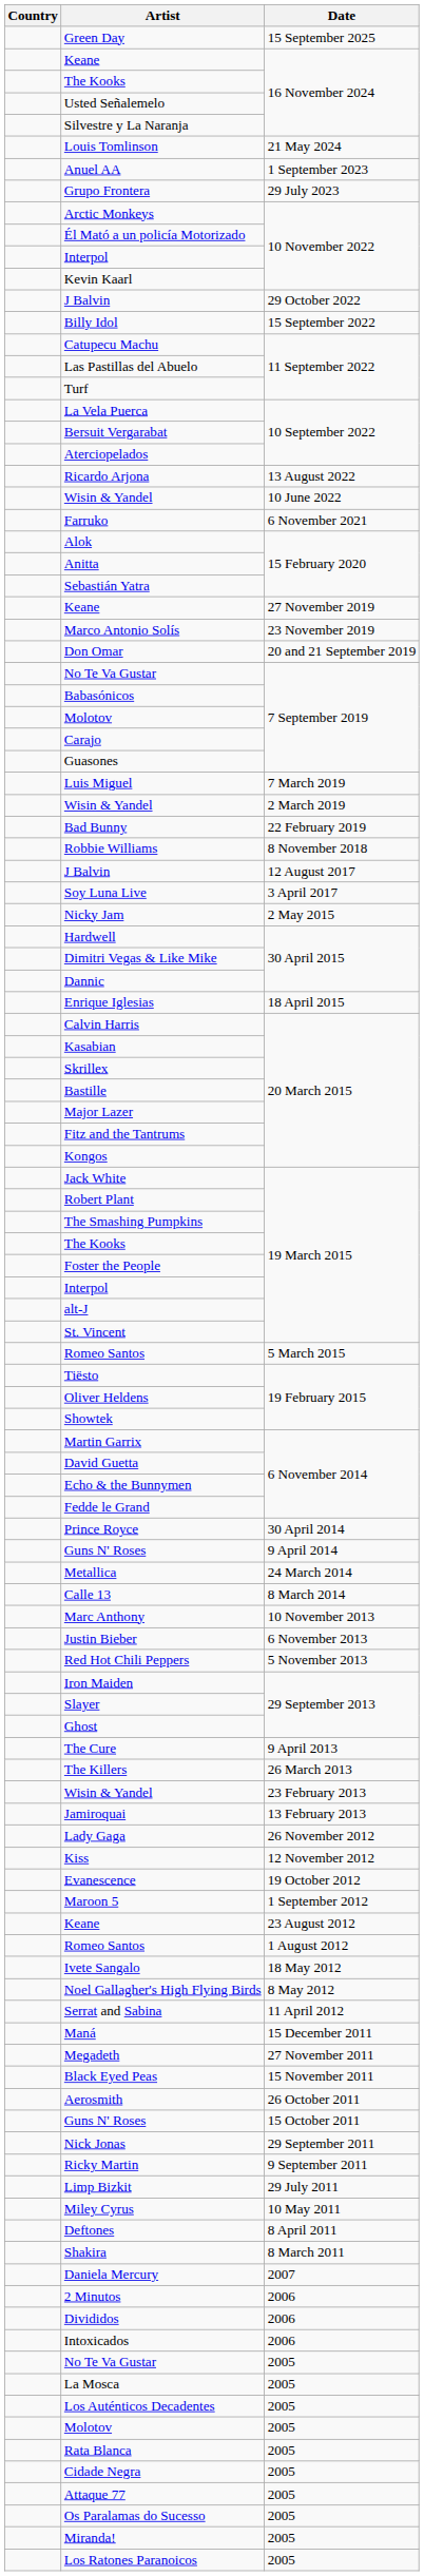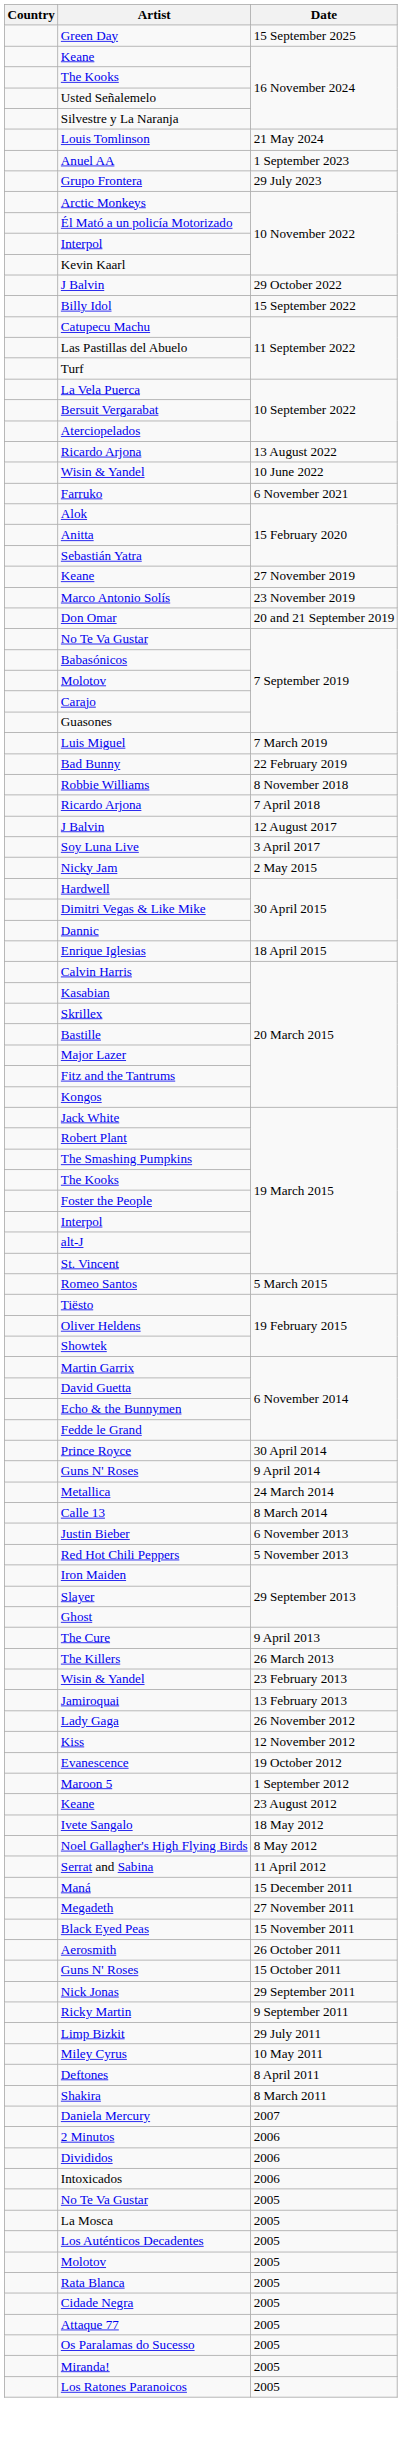 <table class="wikitable sortable" style="text-align:right">
 <tr>
 <th>Country</th>
 <th>Artist</th>
 <th>Date</th>
 </tr>
 <tr>
 <td align="left"></td>
 <td align="left"><a href='#'>Green Day</a></td>
 <td align="left">15 September 2025</td>
 </tr>
 <tr>
 <td align=left></td>
 <td align=left><a href='#'>Keane</a></td>
 <td align="left" rowspan="4">16 November 2024</td>
 </tr>
 <tr>
 <td align=left></td>
 <td align=left><a href='#'>The Kooks</a></td>
 </tr>
 <tr>
 <td align=left></td>
 <td align=left>Usted Señalemelo</td>
 </tr>
 <tr>
 <td align=left></td>
 <td align=left>Silvestre y La Naranja</td>
 </tr>
 <tr>
 <td align=left></td>
 <td align=left><a href='#'>Louis Tomlinson</a></td>
 <td align="left">21 May 2024</td>
 </tr>
 <tr>
 <td align=left></td>
 <td align=left><a href='#'>Anuel AA</a></td>
 <td align="left">1 September 2023</td>
 </tr>
 <tr>
 <td align=left></td>
 <td align=left><a href='#'>Grupo Frontera</a></td>
 <td align="left">29 July 2023</td>
 </tr>
 <tr>
 <td align=left></td>
 <td align=left><a href='#'>Arctic Monkeys</a></td>
 <td rowspan="4" align="left">10 November 2022</td>
 </tr>
 <tr>
 <td align=left></td>
 <td align=left><a href='#'>Él Mató a un policía Motorizado</a></td>
 </tr>
 <tr>
 <td align=left></td>
 <td align=left><a href='#'>Interpol</a></td>
 </tr>
 <tr>
 <td align=left></td>
 <td align=left>Kevin Kaarl</td>
 </tr>
 <tr>
 <td align=left></td>
 <td align=left><a href='#'>J Balvin</a></td>
 <td align=left>29 October 2022</td>
 </tr>
 <tr>
 <td align=left></td>
 <td align=left><a href='#'>Billy Idol</a></td>
 <td align=left>15 September 2022</td>
 </tr>
 <tr>
 <td align=left></td>
 <td align=left><a href='#'>Catupecu Machu</a></td>
 <td align=left rowspan="3">11 September 2022</td>
 </tr>
 <tr>
 <td align=left></td>
 <td align=left>Las Pastillas del Abuelo</td>
 </tr>
 <tr>
 <td align=left></td>
 <td align=left>Turf</td>
 </tr>
 <tr>
 <td align=left></td>
 <td align=left><a href='#'>La Vela Puerca</a></td>
 <td align=left rowspan="3">10 September 2022</td>
 </tr>
 <tr>
 <td align=left></td>
 <td align=left><a href='#'>Bersuit Vergarabat</a></td>
 </tr>
 <tr>
 <td align=left></td>
 <td align=left><a href='#'>Aterciopelados</a></td>
 </tr>
 <tr>
 <td align=left></td>
 <td align=left><a href='#'>Ricardo Arjona</a></td>
 <td align=left>13 August 2022</td>
 </tr>
 <tr>
 <td align="left"></td>
 <td align="left"><a href='#'>Wisin & Yandel</a></td>
 <td align="left">10 June 2022</td>
 </tr>
 <tr>
 <td align="left"></td>
 <td align="left"><a href='#'>Farruko</a></td>
 <td align="left">6 November 2021</td>
 </tr>
 <tr>
 <td align="left"></td>
 <td align="left"><a href='#'>Alok</a></td>
 <td rowspan="3" align="left">15 February 2020</td>
 </tr>
 <tr>
 <td align=left></td>
 <td align=left><a href='#'>Anitta</a></td>
 </tr>
 <tr>
 <td align=left></td>
 <td align=left><a href='#'>Sebastián Yatra</a></td>
 </tr>
 <tr>
 <td align=left></td>
 <td align=left><a href='#'>Keane</a></td>
 <td align=left>27 November 2019</td>
 </tr>
 <tr>
 <td align=left></td>
 <td align=left><a href='#'>Marco Antonio Solís</a></td>
 <td align=left>23 November 2019</td>
 </tr>
 <tr>
 <td align=left></td>
 <td align=left><a href='#'>Don Omar</a></td>
 <td align=left>20 and 21 September 2019</td>
 </tr>
 <tr>
 <td align=left></td>
 <td align=left><a href='#'>No Te Va Gustar</a></td>
 <td align=left rowspan="5">7 September 2019</td>
 </tr>
 <tr>
 <td align=left></td>
 <td align=left><a href='#'>Babasónicos</a></td>
 </tr>
 <tr>
 <td align=left></td>
 <td align=left><a href='#'>Molotov</a></td>
 </tr>
 <tr>
 <td align=left></td>
 <td align=left><a href='#'>Carajo</a></td>
 </tr>
 <tr>
 <td align=left></td>
 <td align=left>Guasones</td>
 </tr>
 <tr>
 <td align=left></td>
 <td align=left><a href='#'>Luis Miguel</a></td>
 <td align=left>7 March 2019</td>
 </tr>
 <tr>
 <td align=left></td>
-<td align=left><a href='#'>Wisin & Yandel</a></td>
-<td align=left>2 March 2019</td>
-</tr>
-<tr>
-<td align=left></td>
 <td align=left><a href='#'>Bad Bunny</a></td>
 <td align=left>22 February 2019</td>
 </tr>
 <tr>
 <td align=left></td>
 <td align=left><a href='#'>Robbie Williams</a></td>
 <td align=left>8 November 2018</td>
+</tr>
+<tr>
+<td align=left></td>
+<td align=left><a href='#'>Ricardo Arjona</a></td>
+<td align=left>7 April 2018</td>
 </tr>
 <tr>
 <td align=left></td>
 <td align=left><a href='#'>J Balvin</a></td>
 <td align=left>12 August 2017</td>
 </tr>
 <tr>
 <td align=left></td>
 <td align=left><a href='#'>Soy Luna Live</a></td>
 <td align=left>3 April 2017</td>
 </tr>
 <tr>
 <td align=left></td>
 <td align=left><a href='#'>Nicky Jam</a></td>
 <td align=left>2 May 2015</td>
 </tr>
 <tr>
 <td align=left></td>
 <td align=left><a href='#'>Hardwell</a></td>
 <td align=left rowspan="3">30 April 2015</td>
 </tr>
 <tr>
 <td align=left></td>
 <td align=left><a href='#'>Dimitri Vegas & Like Mike</a></td>
 </tr>
 <tr>
 <td align=left></td>
 <td align=left><a href='#'>Dannic</a></td>
 </tr>
 <tr>
 <td align=left></td>
 <td align=left><a href='#'>Enrique Iglesias</a></td>
 <td align=left>18 April 2015</td>
 </tr>
 <tr>
 <td align=left></td>
 <td align=left><a href='#'>Calvin Harris</a></td>
 <td align=left rowspan="7">20 March 2015</td>
 </tr>
 <tr>
 <td align=left></td>
 <td align=left><a href='#'>Kasabian</a></td>
 </tr>
 <tr>
 <td align=left></td>
 <td align=left><a href='#'>Skrillex</a></td>
 </tr>
 <tr>
 <td align=left></td>
 <td align=left><a href='#'>Bastille</a></td>
 </tr>
 <tr>
 <td align=left></td>
 <td align=left><a href='#'>Major Lazer</a></td>
 </tr>
 <tr>
 <td align=left></td>
 <td align=left><a href='#'>Fitz and the Tantrums</a></td>
 </tr>
 <tr>
 <td align=left></td>
 <td align=left><a href='#'>Kongos</a></td>
 </tr>
 <tr>
 <td align=left></td>
 <td align=left><a href='#'>Jack White</a></td>
 <td align=left rowspan="8">19 March 2015</td>
 </tr>
 <tr>
 <td align=left></td>
 <td align=left><a href='#'>Robert Plant</a></td>
 </tr>
 <tr>
 <td align=left></td>
 <td align=left><a href='#'>The Smashing Pumpkins</a></td>
 </tr>
 <tr>
 <td align=left></td>
 <td align=left><a href='#'>The Kooks</a></td>
 </tr>
 <tr>
 <td align=left></td>
 <td align=left><a href='#'>Foster the People</a></td>
 </tr>
 <tr>
 <td align=left></td>
 <td align=left><a href='#'>Interpol</a></td>
 </tr>
 <tr>
 <td align=left></td>
 <td align=left><a href='#'>alt-J</a></td>
 </tr>
 <tr>
 <td align=left></td>
 <td align=left><a href='#'>St. Vincent</a></td>
 </tr>
 <tr>
 <td align=left></td>
 <td align=left><a href='#'>Romeo Santos</a></td>
 <td align=left>5 March 2015</td>
 </tr>
 <tr>
 <td align=left></td>
 <td align=left><a href='#'>Tiësto</a></td>
 <td align=left rowspan="3">19 February 2015</td>
 </tr>
 <tr>
 <td align=left></td>
 <td align=left><a href='#'>Oliver Heldens</a></td>
 </tr>
 <tr>
 <td align=left></td>
 <td align=left><a href='#'>Showtek</a></td>
 </tr>
 <tr>
 <td align=left></td>
 <td align=left><a href='#'>Martin Garrix</a></td>
 <td align=left rowspan="4">6 November 2014</td>
 </tr>
 <tr>
 <td align=left></td>
 <td align=left><a href='#'>David Guetta</a></td>
 </tr>
 <tr>
 <td align=left></td>
 <td align=left><a href='#'>Echo & the Bunnymen</a></td>
 </tr>
 <tr>
 <td align=left></td>
 <td align=left><a href='#'>Fedde le Grand</a></td>
 </tr>
 <tr>
 <td align=left></td>
 <td align=left><a href='#'>Prince Royce</a></td>
 <td align=left>30 April 2014</td>
 </tr>
 <tr>
 <td align="left"></td>
 <td align="left"><a href='#'>Guns N' Roses</a></td>
 <td align="left">9 April 2014</td>
 </tr>
 <tr>
 <td align="left"></td>
 <td align="left"><a href='#'>Metallica</a></td>
 <td align="left">24 March 2014</td>
 </tr>
 <tr>
 <td align="left"></td>
 <td align="left"><a href='#'>Calle 13</a></td>
 <td align="left">8 March 2014</td>
 </tr>
 <tr>
 <td align="left"></td>
-<td align="left"><a href='#'>Marc Anthony</a></td>
-<td align="left">10 November 2013</td>
-</tr>
-<tr>
-<td align="left"></td>
 <td align="left"><a href='#'>Justin Bieber</a></td>
 <td align="left">6 November 2013</td>
 </tr>
 <tr>
 <td align="left"></td>
 <td align="left"><a href='#'>Red Hot Chili Peppers</a></td>
 <td align="left">5 November 2013</td>
 </tr>
 <tr>
 <td align="left"></td>
 <td align="left"><a href='#'>Iron Maiden</a></td>
 <td rowspan="3" align="left">29 September 2013</td>
 </tr>
 <tr>
 <td align=left></td>
 <td align=left><a href='#'>Slayer</a></td>
 </tr>
 <tr>
 <td align=left></td>
 <td align=left><a href='#'>Ghost</a></td>
 </tr>
 <tr>
 <td align="left"></td>
 <td align="left"><a href='#'>The Cure</a></td>
 <td align="left">9 April 2013</td>
 </tr>
 <tr>
 <td align="left"></td>
 <td align="left"><a href='#'>The Killers</a></td>
 <td align="left">26 March 2013</td>
 </tr>
 <tr>
 <td align="left"></td>
 <td align="left"><a href='#'>Wisin & Yandel</a></td>
 <td align="left">23 February 2013</td>
 </tr>
 <tr>
 <td align="left"></td>
 <td align="left"><a href='#'>Jamiroquai</a></td>
 <td align="left">13 February 2013</td>
 </tr>
 <tr>
 <td align="left"></td>
 <td align="left"><a href='#'>Lady Gaga</a></td>
 <td align="left">26 November 2012</td>
 </tr>
 <tr>
 <td align="left"></td>
 <td align="left"><a href='#'>Kiss</a></td>
 <td align="left">12 November 2012</td>
 </tr>
 <tr>
 <td align="left"></td>
 <td align="left"><a href='#'>Evanescence</a></td>
 <td align="left">19 October 2012</td>
 </tr>
 <tr>
 <td align="left"></td>
 <td align="left"><a href='#'>Maroon 5</a></td>
 <td align="left">1 September 2012</td>
 </tr>
 <tr>
 <td align="left"></td>
 <td align="left"><a href='#'>Keane</a></td>
 <td align="left">23 August 2012</td>
-</tr>
-<tr>
-<td align="left"></td>
-<td align="left"><a href='#'>Romeo Santos</a></td>
-<td align="left">1 August 2012</td>
 </tr>
 <tr>
 <td align="left"></td>
 <td align="left"><a href='#'>Ivete Sangalo</a></td>
 <td align="left">18 May 2012</td>
 </tr>
 <tr>
 <td align="left"></td>
 <td align="left"><a href='#'>Noel Gallagher's High Flying Birds</a></td>
 <td align="left">8 May 2012</td>
 </tr>
 <tr>
 <td align="left"></td>
 <td align="left"><a href='#'>Serrat</a> and <a href='#'>Sabina</a></td>
 <td align="left">11 April 2012</td>
 </tr>
 <tr>
 <td align="left"></td>
 <td align="left"><a href='#'>Maná</a></td>
 <td align="left">15 December 2011</td>
 </tr>
 <tr>
 <td align="left"></td>
 <td align="left"><a href='#'>Megadeth</a></td>
 <td align="left">27 November 2011</td>
 </tr>
 <tr>
 <td align="left"></td>
 <td align="left"><a href='#'>Black Eyed Peas</a></td>
 <td align="left">15 November 2011</td>
 </tr>
 <tr>
 <td align="left"></td>
 <td align="left"><a href='#'>Aerosmith</a></td>
 <td align="left">26 October 2011</td>
 </tr>
 <tr>
 <td align="left"></td>
 <td align="left"><a href='#'>Guns N' Roses</a></td>
 <td align="left">15 October 2011</td>
 </tr>
 <tr>
 <td align="left"></td>
 <td align="left"><a href='#'>Nick Jonas</a></td>
 <td align="left">29 September 2011</td>
 </tr>
 <tr>
 <td align="left"></td>
 <td align="left"><a href='#'>Ricky Martin</a></td>
 <td align="left">9 September 2011</td>
 </tr>
 <tr>
 <td align="left"></td>
 <td align="left"><a href='#'>Limp Bizkit</a></td>
 <td align="left">29 July 2011</td>
 </tr>
 <tr>
 <td align="left"></td>
 <td align="left"><a href='#'>Miley Cyrus</a></td>
 <td align="left">10 May 2011</td>
 </tr>
 <tr>
 <td align="left"></td>
 <td align="left"><a href='#'>Deftones</a></td>
 <td align="left">8 April 2011</td>
 </tr>
 <tr>
 <td align="left"></td>
 <td align="left"><a href='#'>Shakira</a></td>
 <td align="left">8 March 2011</td>
 </tr>
 <tr>
 <td align=left></td>
 <td align=left><a href='#'>Daniela Mercury</a></td>
 <td align=left>2007</td>
 </tr>
 <tr>
 <td align=left></td>
 <td align=left><a href='#'>2 Minutos</a></td>
 <td align=left>2006</td>
 </tr>
 <tr>
 <td align=left></td>
 <td align=left><a href='#'>Divididos</a></td>
 <td align=left>2006</td>
 </tr>
 <tr>
 <td align=left></td>
 <td align=left>Intoxicados</td>
 <td align=left>2006</td>
 </tr>
 <tr>
 <td align=left></td>
 <td align=left><a href='#'>No Te Va Gustar</a></td>
 <td align=left>2005</td>
 </tr>
 <tr>
 <td align=left></td>
 <td align=left>La Mosca</td>
 <td align=left>2005</td>
 </tr>
 <tr>
 <td align=left></td>
 <td align=left><a href='#'>Los Auténticos Decadentes</a></td>
 <td align=left>2005</td>
 </tr>
 <tr>
 <td align=left></td>
 <td align=left><a href='#'>Molotov</a></td>
 <td align=left>2005</td>
 </tr>
 <tr>
 <td align=left></td>
 <td align=left><a href='#'>Rata Blanca</a></td>
 <td align=left>2005</td>
 </tr>
 <tr>
 <td align=left></td>
 <td align=left><a href='#'>Cidade Negra</a></td>
 <td align=left>2005</td>
 </tr>
 <tr>
 <td align=left></td>
 <td align=left><a href='#'>Attaque 77</a></td>
 <td align=left>2005</td>
 </tr>
 <tr>
 <td align=left></td>
 <td align=left><a href='#'>Os Paralamas do Sucesso</a></td>
 <td align=left>2005</td>
 </tr>
 <tr>
 <td align=left></td>
 <td align=left><a href='#'>Miranda!</a></td>
 <td align=left>2005</td>
 </tr>
 <tr>
 <td align=left></td>
 <td align=left><a href='#'>Los Ratones Paranoicos</a></td>
 <td align=left>2005</td>
 </tr>
 </table>
